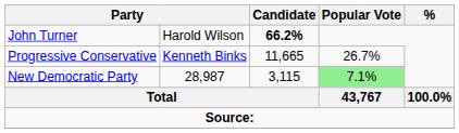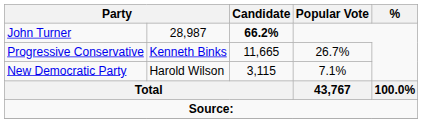 <table class="wikitable">
 <tr>
 <th colspan="2">Party</th>
 <th>Candidate</th>
 <th>Popular Vote</th>
 <th>%</th>
 </tr>
 <tr>
 <td> <a href='#'>John Turner</a></td>
-<td>Harold Wilson</td>
+<td align=center>28,987</td>
 <td align=center><strong>66.2%</strong></td>
 </tr>
 <tr>
 <td><a href='#'>Progressive Conservative</a></td>
 <td><a href='#'>Kenneth Binks</a></td>
 <td align=center>11,665</td>
 <td align=center>26.7%</td>
 </tr>
 <tr>
 <td><a href='#'>New Democratic Party</a></td>
-<td align=center>28,987</td>
+<td>Harold Wilson</td>
 <td align=center>3,115</td>
-<td align=center style="background: lightgreen;">7.1%</td>
+<td align=center>7.1%</td>
 </tr>
 <tr>
 <th colspan=3>Total</th>
 <th>43,767</th>
 <th>100.0%</th>
 </tr>
 <tr>
 <td align="center" colspan=5><strong>Source:</strong> </td>
 </tr>
 <tr>
 </tr>
 </table>
